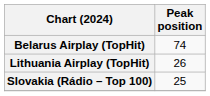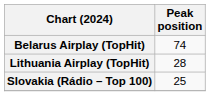 <table class="wikitable sortable plainrowheaders" style="text-align:center">
 <tr>
 <th scope="col">Chart (2024)</th>
 <th scope="col">Peak<br>position</th>
 </tr>
 <tr>
 <th scope="row">Belarus Airplay (TopHit)</th>
 <td>74</td>
 </tr>
 <tr>
 <th scope="row">Lithuania Airplay (TopHit)</th>
-<td>26</td>
+<td>28</td>
 </tr>
 <tr>
 <th scope="row">Slovakia (Rádio – Top 100)</th>
 <td>25</td>
 </tr>
 <tr>
 </tr>
 </table>
